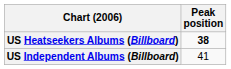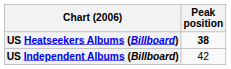 <table class="wikitable plainrowheaders">
 <tr>
 <th scope="col">Chart (2006)</th>
 <th scope="col">Peak<br>position</th>
 </tr>
 <tr>
 <th scope="row">US <a href='#'>Heatseekers Albums</a> (<em><a href='#'>Billboard</a></em>)</th>
 <td align="center"><strong>38</strong></td>
 </tr>
 <tr>
 <th scope="row">US <a href='#'>Independent Albums</a> (<em>Billboard</em>)</th>
-<td align="center">41</td>
+<td align="center">42</td>
 </tr>
 </table>
